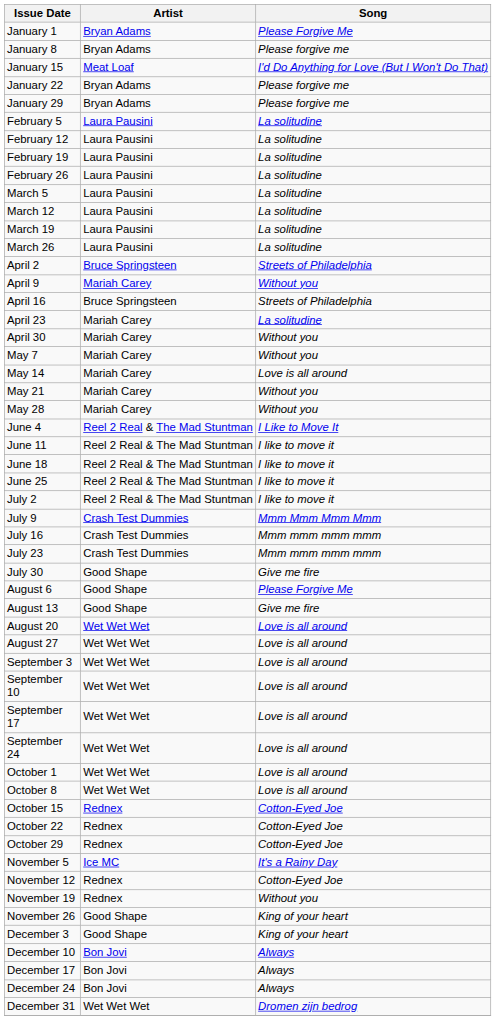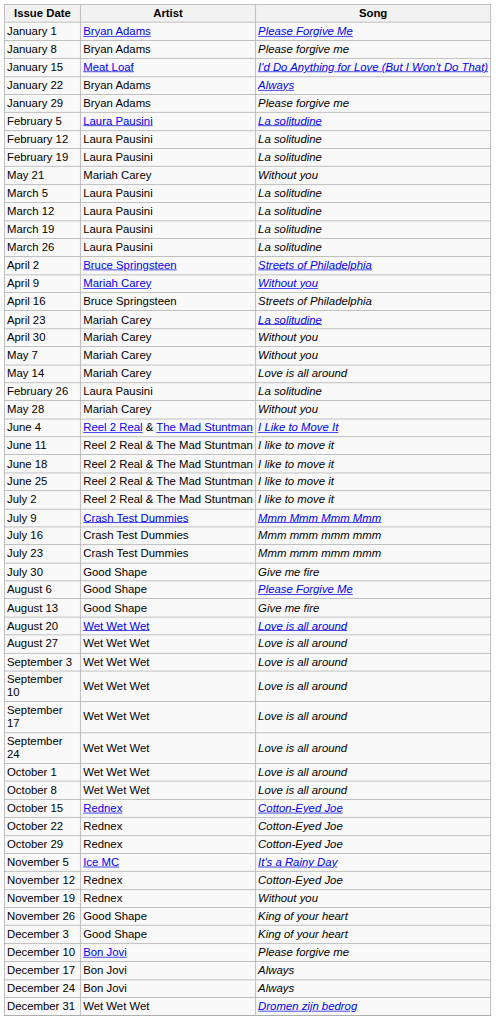 <table class="wikitable">
 <tr>
 <th width="100px">Issue Date</th>
 <th>Artist</th>
 <th>Song</th>
 </tr>
 <tr>
 <td>January 1</td>
 <td><a href='#'>Bryan Adams</a></td>
 <td><em><a href='#'>Please Forgive Me</a></em></td>
 </tr>
 <tr>
 <td>January 8</td>
 <td>Bryan Adams</td>
 <td><em>Please forgive me</em></td>
 </tr>
 <tr>
 <td>January 15</td>
 <td><a href='#'>Meat Loaf</a></td>
 <td><em><a href='#'>I'd Do Anything for Love (But I Won't Do That)</a></em></td>
 </tr>
 <tr>
 <td>January 22</td>
 <td>Bryan Adams</td>
-<td><em>Please forgive me</em></td>
+<td><em><a href='#'>Always</a></em></td>
 </tr>
 <tr>
 <td>January 29</td>
 <td>Bryan Adams</td>
 <td><em>Please forgive me</em></td>
 </tr>
 <tr>
 <td>February 5</td>
 <td><a href='#'>Laura Pausini</a></td>
 <td><em><a href='#'>La solitudine</a></em></td>
 </tr>
 <tr>
 <td>February 12</td>
 <td>Laura Pausini</td>
 <td><em>La solitudine</em></td>
 </tr>
 <tr>
 <td>February 19</td>
 <td>Laura Pausini</td>
 <td><em>La solitudine</em></td>
 </tr>
 <tr>
-<td>February 26</td>
-<td>Laura Pausini</td>
-<td><em>La solitudine</em></td>
+<td>May 21</td>
+<td>Mariah Carey</td>
+<td><em>Without you</em></td>
 </tr>
 <tr>
 <td>March 5</td>
 <td>Laura Pausini</td>
 <td><em>La solitudine</em></td>
 </tr>
 <tr>
 <td>March 12</td>
 <td>Laura Pausini</td>
 <td><em>La solitudine</em></td>
 </tr>
 <tr>
 <td>March 19</td>
 <td>Laura Pausini</td>
 <td><em>La solitudine</em></td>
 </tr>
 <tr>
 <td>March 26</td>
 <td>Laura Pausini</td>
 <td><em>La solitudine</em></td>
 </tr>
 <tr>
 <td>April 2</td>
 <td><a href='#'>Bruce Springsteen</a></td>
 <td><em><a href='#'>Streets of Philadelphia</a></em></td>
 </tr>
 <tr>
 <td>April 9</td>
 <td><a href='#'>Mariah Carey</a></td>
 <td><em><a href='#'>Without you</a></em></td>
 </tr>
 <tr>
 <td>April 16</td>
 <td>Bruce Springsteen</td>
 <td><em>Streets of Philadelphia</em></td>
 </tr>
 <tr>
 <td>April 23</td>
 <td>Mariah Carey</td>
 <td><em><a href='#'>La solitudine</a></em></td>
 </tr>
 <tr>
 <td>April 30</td>
 <td>Mariah Carey</td>
 <td><em>Without you</em></td>
 </tr>
 <tr>
 <td>May 7</td>
 <td>Mariah Carey</td>
 <td><em>Without you</em></td>
 </tr>
 <tr>
 <td>May 14</td>
 <td>Mariah Carey</td>
 <td><em>Love is all around</em></td>
 </tr>
 <tr>
-<td>May 21</td>
-<td>Mariah Carey</td>
-<td><em>Without you</em></td>
+<td>February 26</td>
+<td>Laura Pausini</td>
+<td><em>La solitudine</em></td>
 </tr>
 <tr>
 <td>May 28</td>
 <td>Mariah Carey</td>
 <td><em>Without you</em></td>
 </tr>
 <tr>
 <td>June 4</td>
 <td><a href='#'>Reel 2 Real</a> & <a href='#'>The Mad Stuntman</a></td>
 <td><em><a href='#'>I Like to Move It</a></em></td>
 </tr>
 <tr>
 <td>June 11</td>
 <td>Reel 2 Real & The Mad Stuntman</td>
 <td><em>I like to move it</em></td>
 </tr>
 <tr>
 <td>June 18</td>
 <td>Reel 2 Real & The Mad Stuntman</td>
 <td><em>I like to move it</em></td>
 </tr>
 <tr>
 <td>June 25</td>
 <td>Reel 2 Real & The Mad Stuntman</td>
 <td><em>I like to move it</em></td>
 </tr>
 <tr>
 <td>July 2</td>
 <td>Reel 2 Real & The Mad Stuntman</td>
 <td><em>I like to move it</em></td>
 </tr>
 <tr>
 <td>July 9</td>
 <td><a href='#'>Crash Test Dummies</a></td>
 <td><em><a href='#'>Mmm Mmm Mmm Mmm</a></em></td>
 </tr>
 <tr>
 <td>July 16</td>
 <td>Crash Test Dummies</td>
 <td><em>Mmm mmm mmm mmm</em></td>
 </tr>
 <tr>
 <td>July 23</td>
 <td>Crash Test Dummies</td>
 <td><em>Mmm mmm mmm mmm</em></td>
 </tr>
 <tr>
 <td>July 30</td>
 <td>Good Shape</td>
 <td><em>Give me fire</em></td>
 </tr>
 <tr>
 <td>August 6</td>
 <td>Good Shape</td>
 <td><em><a href='#'>Please Forgive Me</a></em></td>
 </tr>
 <tr>
 <td>August 13</td>
 <td>Good Shape</td>
 <td><em>Give me fire</em></td>
 </tr>
 <tr>
 <td>August 20</td>
 <td><a href='#'>Wet Wet Wet</a></td>
 <td><em><a href='#'>Love is all around</a></em></td>
 </tr>
 <tr>
 <td>August 27</td>
 <td>Wet Wet Wet</td>
 <td><em>Love is all around</em></td>
 </tr>
 <tr>
 <td>September 3</td>
 <td>Wet Wet Wet</td>
 <td><em>Love is all around</em></td>
 </tr>
 <tr>
 <td>September 10</td>
 <td>Wet Wet Wet</td>
 <td><em>Love is all around</em></td>
 </tr>
 <tr>
 <td>September 17</td>
 <td>Wet Wet Wet</td>
 <td><em>Love is all around</em></td>
 </tr>
 <tr>
 <td>September 24</td>
 <td>Wet Wet Wet</td>
 <td><em>Love is all around</em></td>
 </tr>
 <tr>
 <td>October 1</td>
 <td>Wet Wet Wet</td>
 <td><em>Love is all around</em></td>
 </tr>
 <tr>
 <td>October 8</td>
 <td>Wet Wet Wet</td>
 <td><em>Love is all around</em></td>
 </tr>
 <tr>
 <td>October 15</td>
 <td><a href='#'>Rednex</a></td>
 <td><em><a href='#'>Cotton-Eyed Joe</a></em></td>
 </tr>
 <tr>
 <td>October 22</td>
 <td>Rednex</td>
 <td><em>Cotton-Eyed Joe</em></td>
 </tr>
 <tr>
 <td>October 29</td>
 <td>Rednex</td>
 <td><em>Cotton-Eyed Joe</em></td>
 </tr>
 <tr>
 <td>November 5</td>
 <td><a href='#'>Ice MC</a></td>
 <td><em><a href='#'>It's a Rainy Day</a></em></td>
 </tr>
 <tr>
 <td>November 12</td>
 <td>Rednex</td>
 <td><em>Cotton-Eyed Joe</em></td>
 </tr>
 <tr>
 <td>November 19</td>
 <td>Rednex</td>
 <td><em>Without you</em></td>
 </tr>
 <tr>
 <td>November 26</td>
 <td>Good Shape</td>
 <td><em>King of your heart</em></td>
 </tr>
 <tr>
 <td>December 3</td>
 <td>Good Shape</td>
 <td><em>King of your heart</em></td>
 </tr>
 <tr>
 <td>December 10</td>
 <td><a href='#'>Bon Jovi</a></td>
-<td><em><a href='#'>Always</a></em></td>
+<td><em>Please forgive me</em></td>
 </tr>
 <tr>
 <td>December 17</td>
 <td>Bon Jovi</td>
 <td><em>Always</em></td>
 </tr>
 <tr>
 <td>December 24</td>
 <td>Bon Jovi</td>
 <td><em>Always</em></td>
 </tr>
 <tr>
 <td>December 31</td>
 <td>Wet Wet Wet</td>
 <td><em><a href='#'>Dromen zijn bedrog</a></em></td>
 </tr>
 <tr>
 </tr>
 </table>
